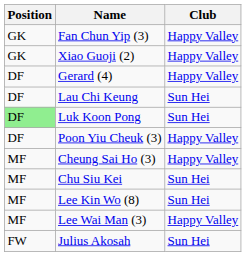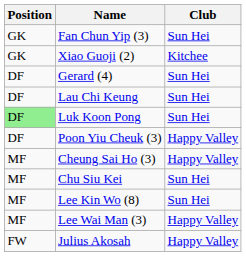 <table class="wikitable">
 <tr>
 <th>Position</th>
 <th>Name</th>
 <th>Club</th>
 </tr>
 <tr>
 <td>GK</td>
 <td> <a href='#'>Fan Chun Yip</a> (3)</td>
-<td><a href='#'>Happy Valley</a></td>
+<td><a href='#'>Sun Hei</a></td>
 </tr>
 <tr>
 <td>GK</td>
 <td> <a href='#'>Xiao Guoji</a> (2)</td>
-<td><a href='#'>Happy Valley</a></td>
+<td><a href='#'>Kitchee</a></td>
 </tr>
 <tr>
 <td>DF</td>
 <td> <a href='#'>Gerard</a> (4)</td>
-<td><a href='#'>Happy Valley</a></td>
+<td><a href='#'>Sun Hei</a></td>
 </tr>
 <tr>
 <td>DF</td>
 <td> <a href='#'>Lau Chi Keung</a></td>
 <td><a href='#'>Sun Hei</a></td>
 </tr>
 <tr>
 <td style="background: lightgreen;">DF</td>
 <td> <a href='#'>Luk Koon Pong</a></td>
 <td><a href='#'>Sun Hei</a></td>
 </tr>
 <tr>
 <td>DF</td>
 <td> <a href='#'>Poon Yiu Cheuk</a> (3)</td>
 <td><a href='#'>Happy Valley</a></td>
 </tr>
 <tr>
 <td>MF</td>
 <td> <a href='#'>Cheung Sai Ho</a> (3)</td>
 <td><a href='#'>Happy Valley</a></td>
 </tr>
 <tr>
 <td>MF</td>
 <td> <a href='#'>Chu Siu Kei</a></td>
 <td><a href='#'>Sun Hei</a></td>
 </tr>
 <tr>
 <td>MF</td>
 <td> <a href='#'>Lee Kin Wo</a> (8)</td>
 <td><a href='#'>Sun Hei</a></td>
 </tr>
 <tr>
 <td>MF</td>
 <td> <a href='#'>Lee Wai Man</a> (3)</td>
 <td><a href='#'>Happy Valley</a></td>
 </tr>
 <tr>
 <td>FW</td>
 <td> <a href='#'>Julius Akosah</a></td>
-<td><a href='#'>Sun Hei</a></td>
+<td><a href='#'>Happy Valley</a></td>
 </tr>
 </table>
